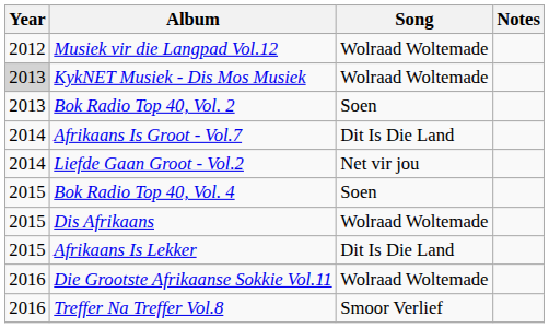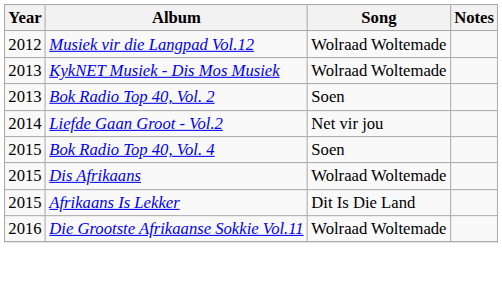 <table class="wikitable sortable">
 <tr>
 <th>Year</th>
 <th>Album</th>
 <th>Song</th>
 <th>Notes</th>
 </tr>
 <tr>
 <td>2012</td>
 <td><em><a href='#'>Musiek vir die Langpad Vol.12</a></em></td>
 <td>Wolraad Woltemade</td>
 <td></td>
 </tr>
 <tr>
-<td style="background: lightgrey;">2013</td>
+<td>2013</td>
 <td><em><a href='#'>KykNET Musiek - Dis Mos Musiek</a></em></td>
 <td>Wolraad Woltemade</td>
 <td></td>
 </tr>
 <tr>
 <td>2013</td>
 <td><em><a href='#'>Bok Radio Top 40, Vol. 2</a></em></td>
 <td>Soen</td>
-<td></td>
-</tr>
-<tr>
-<td>2014</td>
-<td><em><a href='#'>Afrikaans Is Groot - Vol.7</a></em></td>
-<td>Dit Is Die Land</td>
 <td></td>
 </tr>
 <tr>
 <td>2014</td>
 <td><em><a href='#'>Liefde Gaan Groot - Vol.2</a></em></td>
 <td>Net vir jou</td>
 <td></td>
 </tr>
 <tr>
 <td>2015</td>
 <td><em><a href='#'>Bok Radio Top 40, Vol. 4</a></em></td>
 <td>Soen</td>
 <td></td>
 </tr>
 <tr>
 <td>2015</td>
 <td><em><a href='#'>Dis Afrikaans</a></em></td>
 <td>Wolraad Woltemade</td>
 <td></td>
 </tr>
 <tr>
 <td>2015</td>
 <td><em><a href='#'>Afrikaans Is Lekker</a></em></td>
 <td>Dit Is Die Land</td>
 <td></td>
 </tr>
 <tr>
 <td>2016</td>
 <td><em><a href='#'>Die Grootste Afrikaanse Sokkie Vol.11</a></em></td>
 <td>Wolraad Woltemade</td>
 <td></td>
 </tr>
 <tr>
-<td>2016</td>
-<td><em><a href='#'>Treffer Na Treffer Vol.8</a></em></td>
-<td>Smoor Verlief</td>
-<td></td>
-</tr>
-<tr>
 </tr>
 </table>
